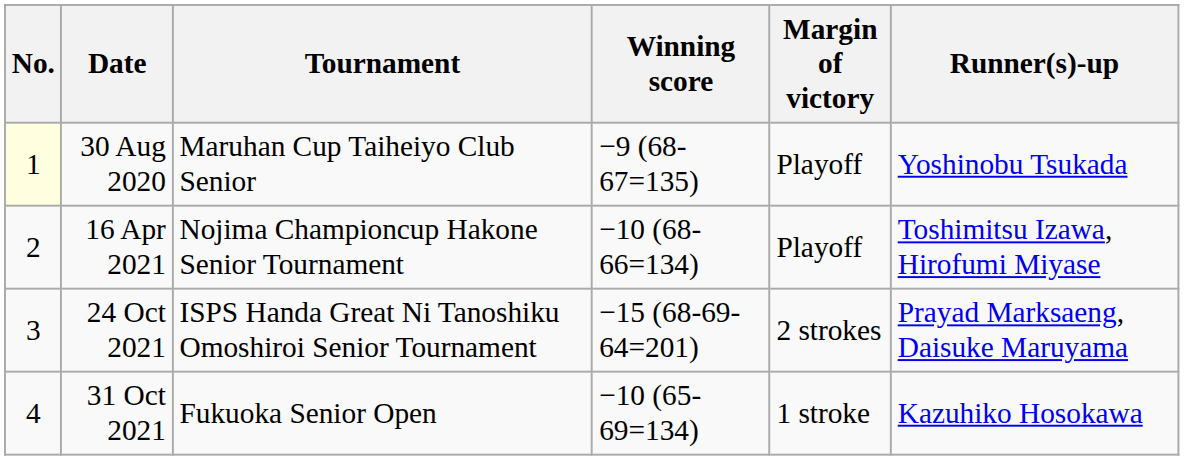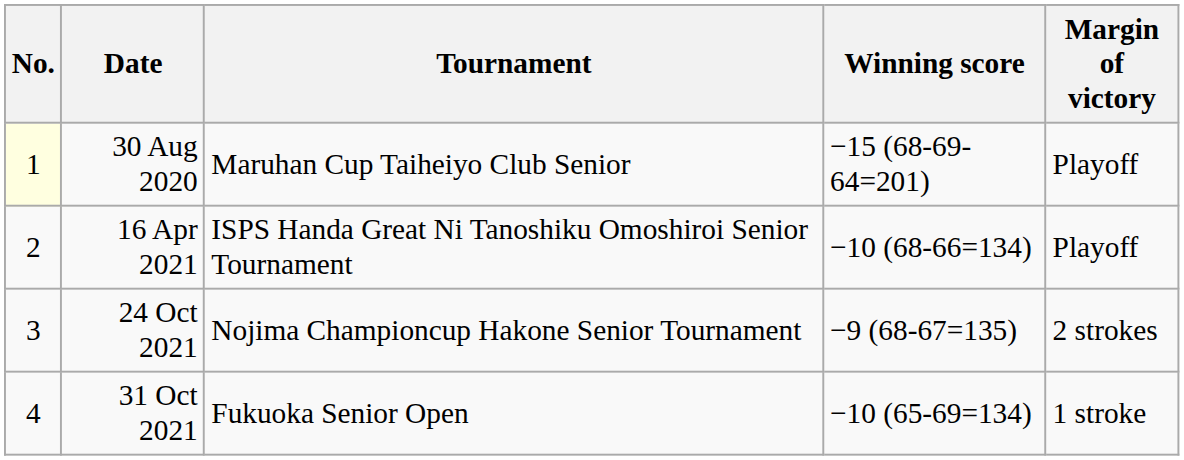 <table class="wikitable" style="font-size:95%;">
 <tr>
 <th>No.</th>
 <th>Date</th>
 <th>Tournament</th>
 <th>Winning score</th>
 <th>Margin of<br>victory</th>
-<th>Runner(s)-up</th>
 </tr>
 <tr>
 <td align=center style="background: lightyellow;">1</td>
 <td align=right>30 Aug 2020</td>
 <td>Maruhan Cup Taiheiyo Club Senior</td>
-<td>−9 (68-67=135)</td>
+<td>−15 (68-69-64=201)</td>
 <td>Playoff</td>
-<td> <a href='#'>Yoshinobu Tsukada</a></td>
 </tr>
 <tr>
 <td align=center>2</td>
 <td align=right>16 Apr 2021</td>
-<td>Nojima Championcup Hakone Senior Tournament</td>
+<td>ISPS Handa Great Ni Tanoshiku Omoshiroi Senior Tournament</td>
 <td>−10 (68-66=134)</td>
 <td>Playoff</td>
-<td> <a href='#'>Toshimitsu Izawa</a>,  <a href='#'>Hirofumi Miyase</a></td>
 </tr>
 <tr>
 <td align=center>3</td>
 <td align=right>24 Oct 2021</td>
-<td>ISPS Handa Great Ni Tanoshiku Omoshiroi Senior Tournament</td>
-<td>−15 (68-69-64=201)</td>
+<td>Nojima Championcup Hakone Senior Tournament</td>
+<td>−9 (68-67=135)</td>
 <td>2 strokes</td>
-<td> <a href='#'>Prayad Marksaeng</a>,  <a href='#'>Daisuke Maruyama</a></td>
 </tr>
 <tr>
 <td align=center>4</td>
 <td align=right>31 Oct 2021</td>
 <td>Fukuoka Senior Open</td>
 <td>−10 (65-69=134)</td>
 <td>1 stroke</td>
-<td> <a href='#'>Kazuhiko Hosokawa</a></td>
 </tr>
 </table>
